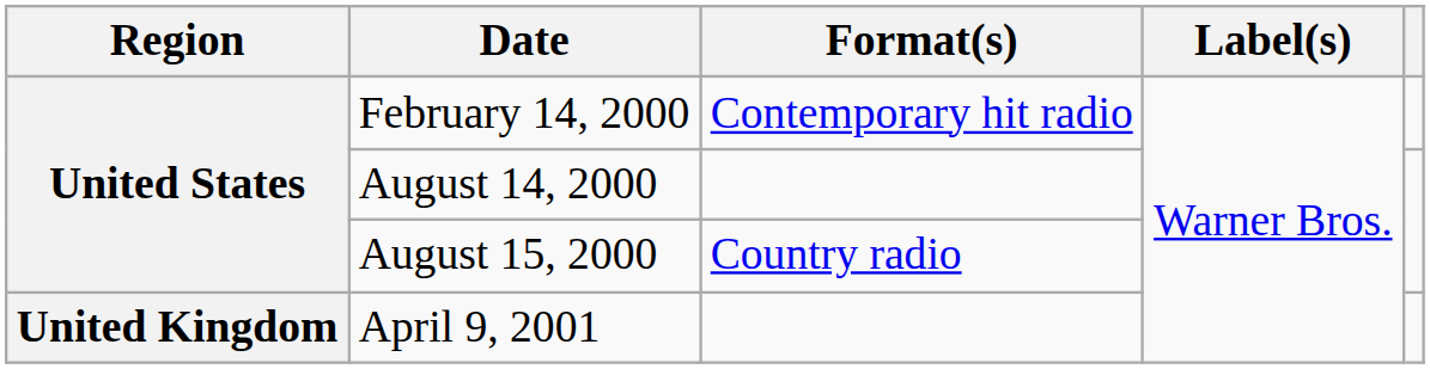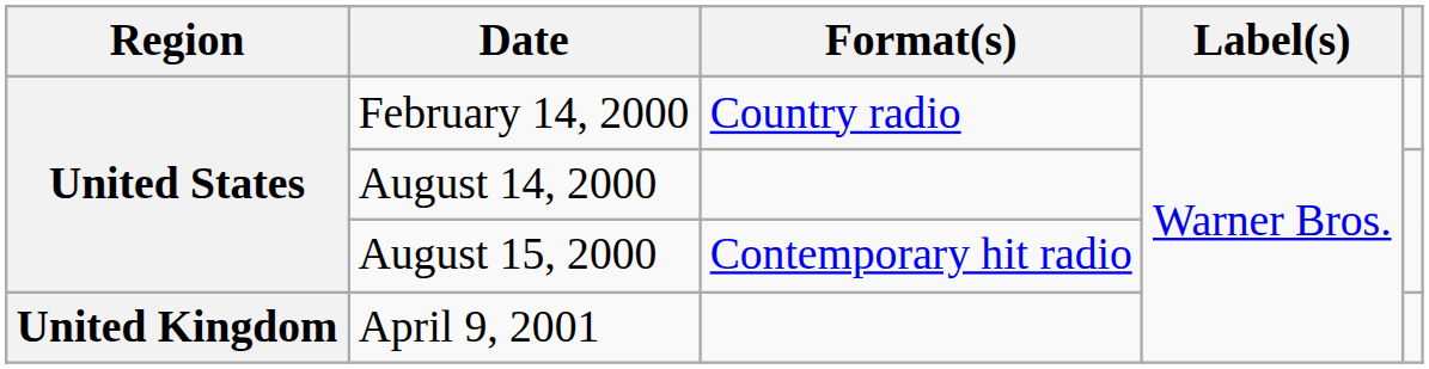 <table class="wikitable plainrowheaders">
 <tr>
 <th scope="col">Region</th>
 <th scope="col">Date</th>
 <th scope="col">Format(s)</th>
 <th scope="col">Label(s)</th>
 <th scope="col"></th>
 </tr>
 <tr>
 <th scope="row" rowspan="3">United States</th>
 <td>February 14, 2000</td>
-<td><a href='#'>Contemporary hit radio</a></td>
+<td><a href='#'>Country radio</a></td>
 <td rowspan="4"><a href='#'>Warner Bros.</a></td>
 <td align="center"></td>
 </tr>
 <tr>
 <td>August 14, 2000</td>
 <td></td>
 <td rowspan="2" align="center"></td>
 </tr>
 <tr>
 <td>August 15, 2000</td>
-<td><a href='#'>Country radio</a></td>
+<td><a href='#'>Contemporary hit radio</a></td>
 </tr>
 <tr>
 <th scope="row">United Kingdom</th>
 <td>April 9, 2001</td>
 <td></td>
 <td align="center"></td>
 </tr>
 </table>
